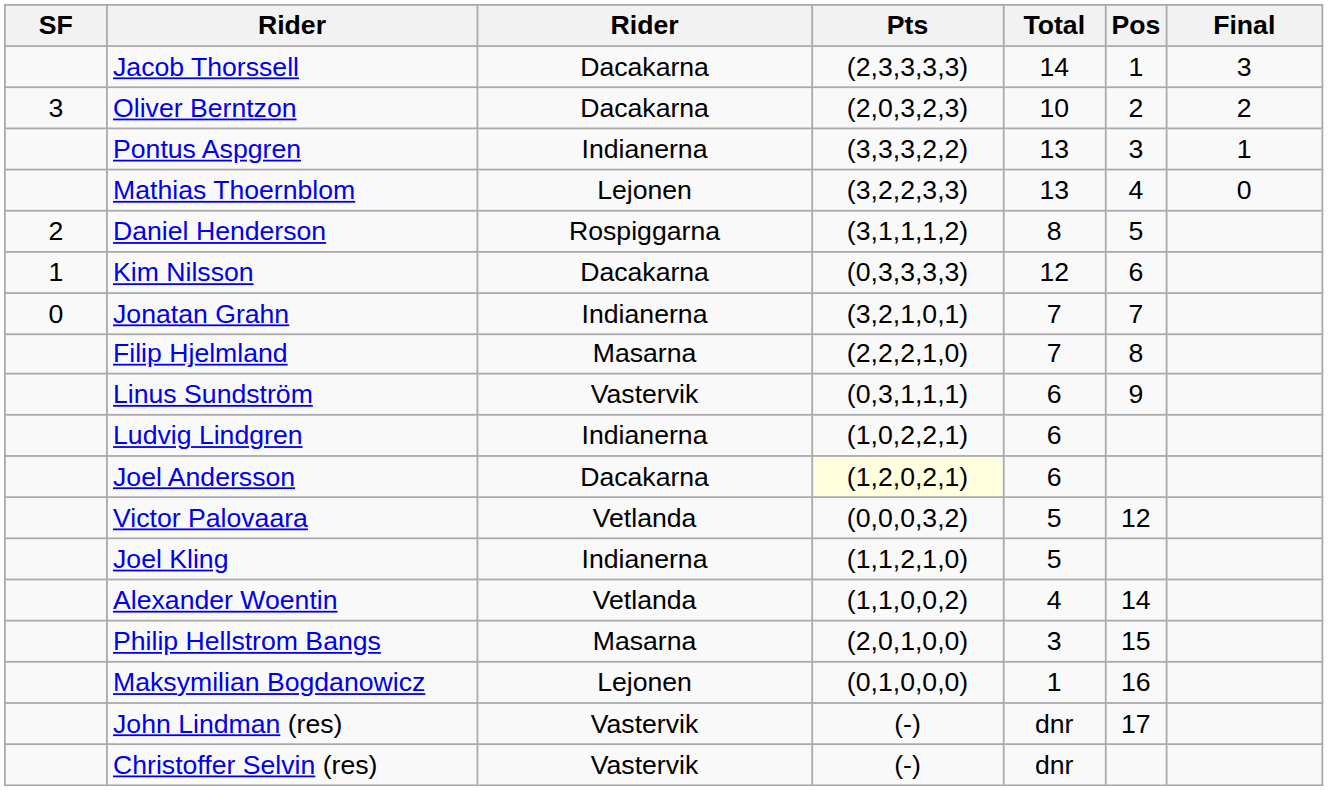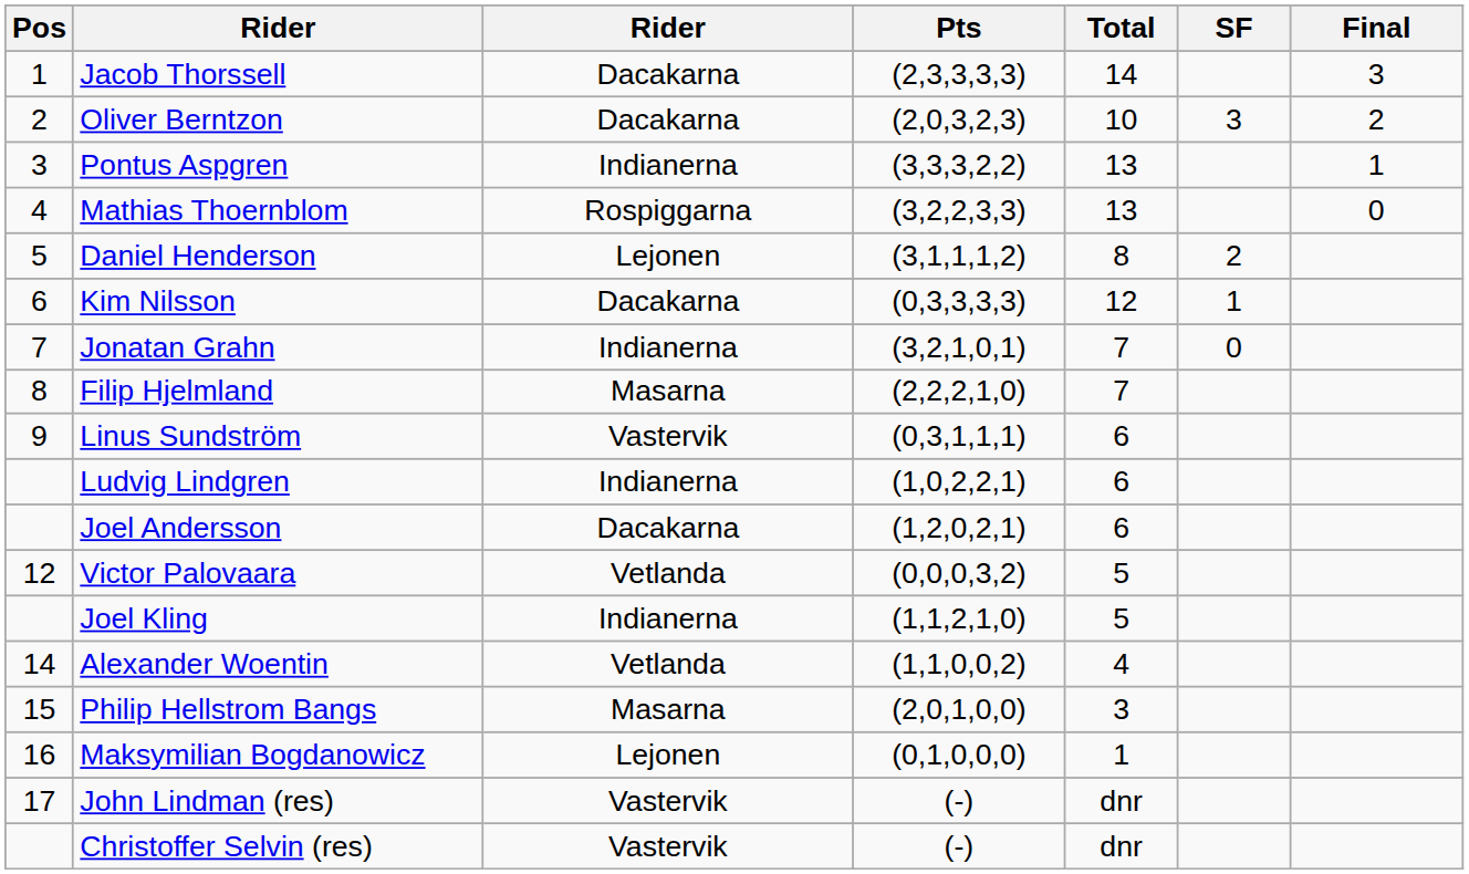 <table class=wikitable style="font-size:93%;">
 <tr>
-<th width=50px>SF</th>
+<th width=25px>Pos</th>
 <th width=200px>Rider</th>
 <th width=180px>Rider</th>
 <th width=100px>Pts</th>
 <th width=50px>Total</th>
-<th width=25px>Pos</th>
+<th width=50px>SF</th>
 <th width=80px>Final</th>
 </tr>
 <tr align=center>
-<td></td>
+<td>1</td>
 <td align=left><a href='#'>Jacob Thorssell</a></td>
 <td>Dacakarna</td>
 <td>(2,3,3,3,3)</td>
 <td>14</td>
-<td>1</td>
+<td></td>
 <td>3</td>
 </tr>
 <tr align=center>
-<td>3</td>
+<td>2</td>
 <td align=left><a href='#'>Oliver Berntzon</a></td>
 <td>Dacakarna</td>
 <td>(2,0,3,2,3)</td>
 <td>10</td>
-<td>2</td>
+<td>3</td>
 <td>2</td>
 </tr>
 <tr align=center>
-<td></td>
+<td>3</td>
 <td align=left><a href='#'>Pontus Aspgren</a></td>
 <td>Indianerna</td>
 <td>(3,3,3,2,2)</td>
 <td>13</td>
-<td>3</td>
+<td></td>
 <td>1</td>
 </tr>
 <tr align=center>
-<td></td>
+<td>4</td>
 <td align=left><a href='#'>Mathias Thoernblom</a></td>
-<td>Lejonen</td>
+<td>Rospiggarna</td>
 <td>(3,2,2,3,3)</td>
 <td>13</td>
-<td>4</td>
+<td></td>
 <td>0</td>
 </tr>
 <tr align=center>
-<td>2</td>
+<td>5</td>
 <td align=left><a href='#'>Daniel Henderson</a></td>
-<td>Rospiggarna</td>
+<td>Lejonen</td>
 <td>(3,1,1,1,2)</td>
 <td>8</td>
-<td>5</td>
+<td>2</td>
 <td></td>
 </tr>
 <tr align=center>
-<td>1</td>
+<td>6</td>
 <td align=left><a href='#'>Kim Nilsson</a></td>
 <td>Dacakarna</td>
 <td>(0,3,3,3,3)</td>
 <td>12</td>
-<td>6</td>
+<td>1</td>
 <td></td>
 </tr>
 <tr align=center>
-<td>0</td>
+<td>7</td>
 <td align=left><a href='#'>Jonatan Grahn</a></td>
 <td>Indianerna</td>
 <td>(3,2,1,0,1)</td>
 <td>7</td>
-<td>7</td>
+<td>0</td>
 <td></td>
 </tr>
 <tr align=center>
-<td></td>
+<td>8</td>
 <td align=left><a href='#'>Filip Hjelmland</a></td>
 <td>Masarna</td>
 <td>(2,2,2,1,0)</td>
 <td>7</td>
-<td>8</td>
+<td></td>
 <td></td>
 </tr>
 <tr align=center>
-<td></td>
+<td>9</td>
 <td align=left><a href='#'>Linus Sundström</a></td>
 <td>Vastervik</td>
 <td>(0,3,1,1,1)</td>
 <td>6</td>
-<td>9</td>
+<td></td>
 <td></td>
 </tr>
 <tr align=center>
 <td></td>
 <td align=left><a href='#'>Ludvig Lindgren</a></td>
 <td>Indianerna</td>
 <td>(1,0,2,2,1)</td>
 <td>6</td>
 <td></td>
 <td></td>
 </tr>
 <tr align=center>
 <td></td>
 <td align=left><a href='#'>Joel Andersson</a></td>
 <td>Dacakarna</td>
-<td style="background: lightyellow;">(1,2,0,2,1)</td>
+<td>(1,2,0,2,1)</td>
 <td>6</td>
 <td></td>
 <td></td>
 </tr>
 <tr align=center>
-<td></td>
+<td>12</td>
 <td align=left><a href='#'>Victor Palovaara</a></td>
 <td>Vetlanda</td>
 <td>(0,0,0,3,2)</td>
 <td>5</td>
-<td>12</td>
+<td></td>
 <td></td>
 </tr>
 <tr align=center>
 <td></td>
 <td align=left><a href='#'>Joel Kling</a></td>
 <td>Indianerna</td>
 <td>(1,1,2,1,0)</td>
 <td>5</td>
 <td></td>
 <td></td>
 </tr>
 <tr align=center>
-<td></td>
+<td>14</td>
 <td align=left><a href='#'>Alexander Woentin</a></td>
 <td>Vetlanda</td>
 <td>(1,1,0,0,2)</td>
 <td>4</td>
-<td>14</td>
+<td></td>
 <td></td>
 </tr>
 <tr align=center>
-<td></td>
+<td>15</td>
 <td align=left><a href='#'>Philip Hellstrom Bangs</a></td>
 <td>Masarna</td>
 <td>(2,0,1,0,0)</td>
 <td>3</td>
-<td>15</td>
+<td></td>
 <td></td>
 </tr>
 <tr align=center>
-<td></td>
+<td>16</td>
 <td align=left><a href='#'>Maksymilian Bogdanowicz</a></td>
 <td>Lejonen</td>
 <td>(0,1,0,0,0)</td>
 <td>1</td>
-<td>16</td>
+<td></td>
 <td></td>
 </tr>
 <tr align=center>
-<td></td>
+<td>17</td>
 <td align=left><a href='#'>John Lindman</a> (res)</td>
 <td>Vastervik</td>
 <td>(-)</td>
 <td>dnr</td>
-<td>17</td>
+<td></td>
 <td></td>
 </tr>
 <tr align=center>
 <td></td>
 <td align=left><a href='#'>Christoffer Selvin</a> (res)</td>
 <td>Vastervik</td>
 <td>(-)</td>
 <td>dnr</td>
 <td></td>
 <td></td>
 </tr>
 </table>
